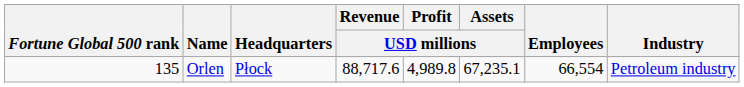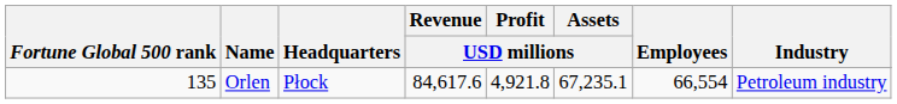 <table class="wikitable sortable static-row-numbers" style=text-align:right>
 <tr class=static-row-header style="text-align:center;vertical-align:bottom;">
 <th rowspan=2><em>Fortune Global 500</em> rank</th>
 <th rowspan=2>Name</th>
 <th rowspan=2>Headquarters</th>
 <th>Revenue</th>
 <th>Profit</th>
 <th>Assets</th>
 <th rowspan=2>Employees</th>
 <th rowspan=2>Industry</th>
 </tr>
 <tr>
 <th colspan=3><a href='#'>USD</a> millions</th>
 </tr>
 <tr>
 </tr>
 <tr class="static-row-header" style="text-align:center;vertical-align:bottom;">
 </tr>
 <tr>
 <td>135</td>
 <td style=text-align:left><a href='#'>Orlen</a></td>
 <td style=text-align:left><a href='#'>Płock</a></td>
-<td>88,717.6</td>
-<td>4,989.8</td>
+<td>84,617.6</td>
+<td>4,921.8</td>
 <td>67,235.1</td>
 <td>66,554</td>
 <td style=text-align:left><a href='#'>Petroleum industry</a></td>
 </tr>
 </table>
